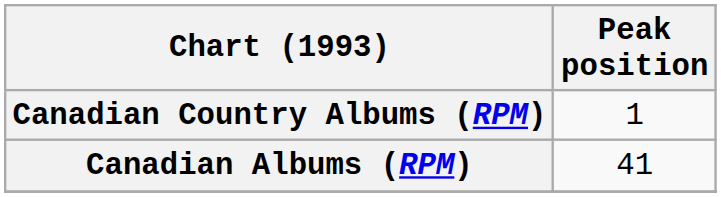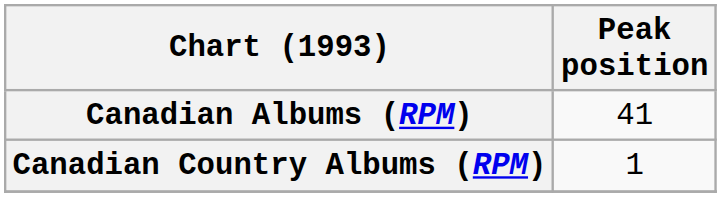 <table class="wikitable sortable plainrowheaders" style="text-align:center">
 <tr>
 <th scope="col">Chart (1993)</th>
 <th scope="col">Peak<br>position</th>
 </tr>
 <tr>
+<th scope="row">Canadian Albums (<em><a href='#'>RPM</a></em>)</th>
+<td>41</td>
+</tr>
+<tr>
 <th scope="row">Canadian Country Albums (<em><a href='#'>RPM</a></em>)</th>
 <td>1</td>
-</tr>
-<tr>
-<th scope="row">Canadian Albums (<em><a href='#'>RPM</a></em>)</th>
-<td>41</td>
 </tr>
 <tr>
 </tr>
 <tr>
 </tr>
 </table>
